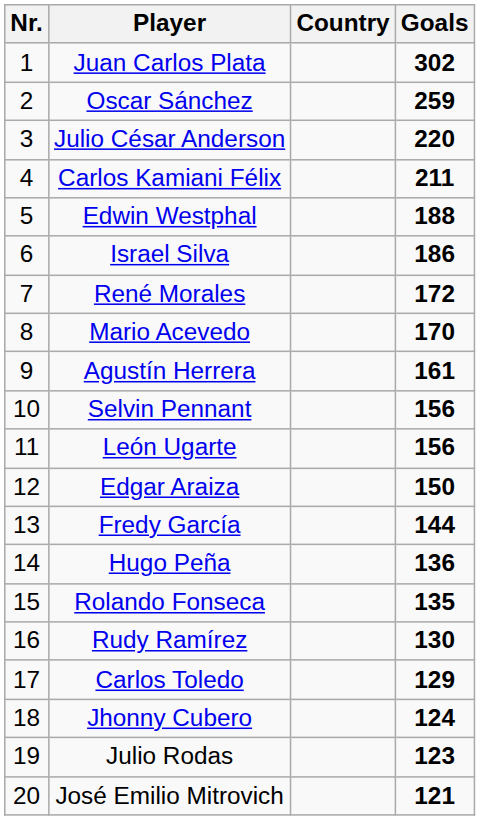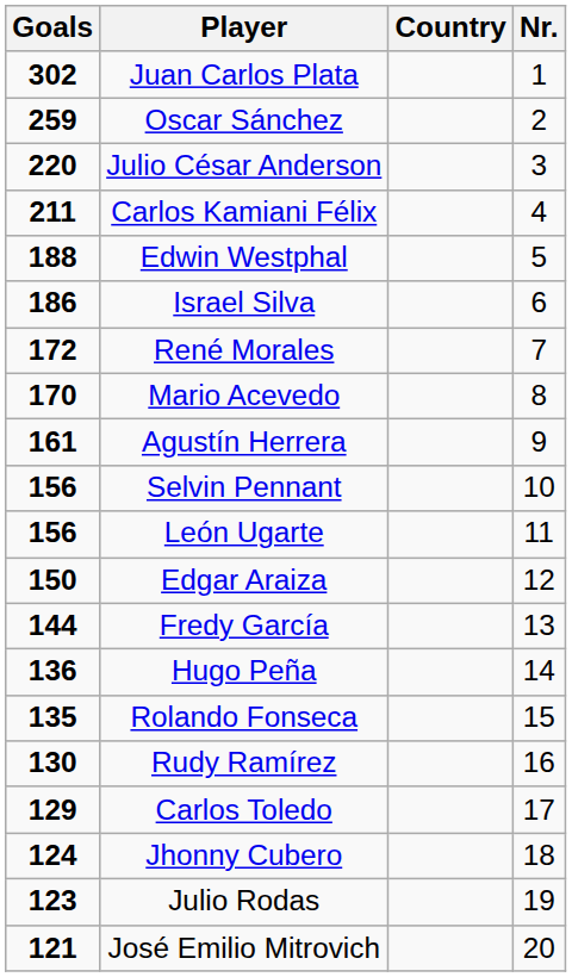 <table class="wikitable sortable plainrowheaders">
 <tr>
-<th scope=col>Nr.</th>
+<th scope=col>Goals</th>
 <th scope=col>Player</th>
 <th scope=col>Country</th>
-<th scope=col>Goals</th>
+<th scope=col>Nr.</th>
 </tr>
 <tr align="center">
-<td>1</td>
+<td><strong>302</strong></td>
 <td><a href='#'>Juan Carlos Plata</a></td>
 <td></td>
-<td><strong>302</strong></td>
+<td>1</td>
 </tr>
 <tr align="center">
-<td>2</td>
+<td><strong>259</strong></td>
 <td><a href='#'>Oscar Sánchez</a></td>
 <td></td>
-<td><strong>259</strong></td>
+<td>2</td>
 </tr>
 <tr align="center">
-<td>3</td>
+<td><strong>220</strong></td>
 <td><a href='#'>Julio César Anderson</a></td>
 <td></td>
-<td><strong>220</strong></td>
+<td>3</td>
 </tr>
 <tr align="center">
-<td>4</td>
+<td><strong>211</strong></td>
 <td><a href='#'>Carlos Kamiani Félix </a></td>
 <td></td>
-<td><strong>211</strong></td>
+<td>4</td>
 </tr>
 <tr align="center">
-<td>5</td>
+<td><strong>188</strong></td>
 <td><a href='#'>Edwin Westphal</a></td>
 <td></td>
-<td><strong>188</strong></td>
+<td>5</td>
 </tr>
 <tr align="center">
-<td>6</td>
+<td><strong>186</strong></td>
 <td><a href='#'>Israel Silva</a></td>
 <td></td>
-<td><strong>186</strong></td>
+<td>6</td>
 </tr>
 <tr align="center">
-<td>7</td>
+<td><strong>172</strong></td>
 <td><a href='#'>René Morales</a></td>
 <td></td>
-<td><strong>172</strong></td>
+<td>7</td>
 </tr>
 <tr align="center">
-<td>8</td>
+<td><strong>170</strong></td>
 <td><a href='#'>Mario Acevedo</a></td>
 <td></td>
-<td><strong>170</strong></td>
+<td>8</td>
 </tr>
 <tr align="center">
-<td>9</td>
+<td><strong>161</strong></td>
 <td><a href='#'>Agustín Herrera</a></td>
 <td></td>
-<td><strong>161</strong></td>
+<td>9</td>
 </tr>
 <tr align="center">
-<td>10</td>
+<td><strong>156</strong></td>
 <td><a href='#'>Selvin Pennant</a></td>
 <td></td>
-<td><strong>156</strong></td>
+<td>10</td>
 </tr>
 <tr align="center">
-<td>11</td>
+<td><strong>156</strong></td>
 <td><a href='#'>León Ugarte</a></td>
 <td></td>
-<td><strong>156</strong></td>
+<td>11</td>
 </tr>
 <tr align="center">
-<td>12</td>
+<td><strong>150</strong></td>
 <td><a href='#'>Edgar Araiza</a></td>
 <td></td>
-<td><strong>150</strong></td>
+<td>12</td>
 </tr>
 <tr align="center">
-<td>13</td>
+<td><strong>144</strong></td>
 <td><a href='#'>Fredy García</a></td>
 <td></td>
-<td><strong>144</strong></td>
+<td>13</td>
 </tr>
 <tr align="center">
-<td>14</td>
+<td><strong>136</strong></td>
 <td><a href='#'>Hugo Peña</a></td>
 <td></td>
-<td><strong>136</strong></td>
+<td>14</td>
 </tr>
 <tr align="center">
-<td>15</td>
+<td><strong>135</strong></td>
 <td><a href='#'>Rolando Fonseca</a></td>
 <td></td>
-<td><strong>135</strong></td>
+<td>15</td>
 </tr>
 <tr align="center">
-<td>16</td>
+<td><strong>130</strong></td>
 <td><a href='#'>Rudy Ramírez</a></td>
 <td></td>
-<td><strong>130</strong></td>
+<td>16</td>
 </tr>
 <tr align="center">
-<td>17</td>
+<td><strong>129</strong></td>
 <td><a href='#'>Carlos Toledo</a></td>
 <td></td>
-<td><strong>129</strong></td>
+<td>17</td>
 </tr>
 <tr align="center">
-<td>18</td>
+<td><strong>124</strong></td>
 <td><a href='#'>Jhonny Cubero</a></td>
 <td></td>
-<td><strong>124</strong></td>
+<td>18</td>
 </tr>
 <tr align="center">
-<td>19</td>
+<td><strong>123</strong></td>
 <td>Julio Rodas</td>
 <td></td>
-<td><strong>123</strong></td>
+<td>19</td>
 </tr>
 <tr align="center">
-<td>20</td>
+<td><strong>121</strong></td>
 <td>José Emilio Mitrovich</td>
 <td></td>
-<td><strong>121</strong></td>
+<td>20</td>
 </tr>
 </table>
